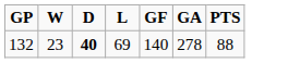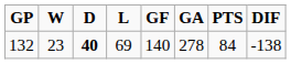 <table border="2" class="wikitable">
 <tr ---- align="center">
 <td width="25"><strong>GP</strong></td>
 <td width="25"><strong>W</strong></td>
 <td width="25"><strong>D</strong></td>
 <td width="25"><strong>L</strong></td>
 <td width="25"><strong>GF</strong></td>
 <td width="25"><strong>GA</strong></td>
 <td width="25"><strong>PTS</strong></td>
+<td width="25"><strong>DIF</strong></td>
 </tr>
 <tr ---- align="center">
 <td align="left">132</td>
 <td>23</td>
 <td><strong>40</strong></td>
 <td>69</td>
 <td>140</td>
 <td>278</td>
-<td>88</td>
+<td>84</td>
+<td>-138</td>
 </tr>
 </table>
